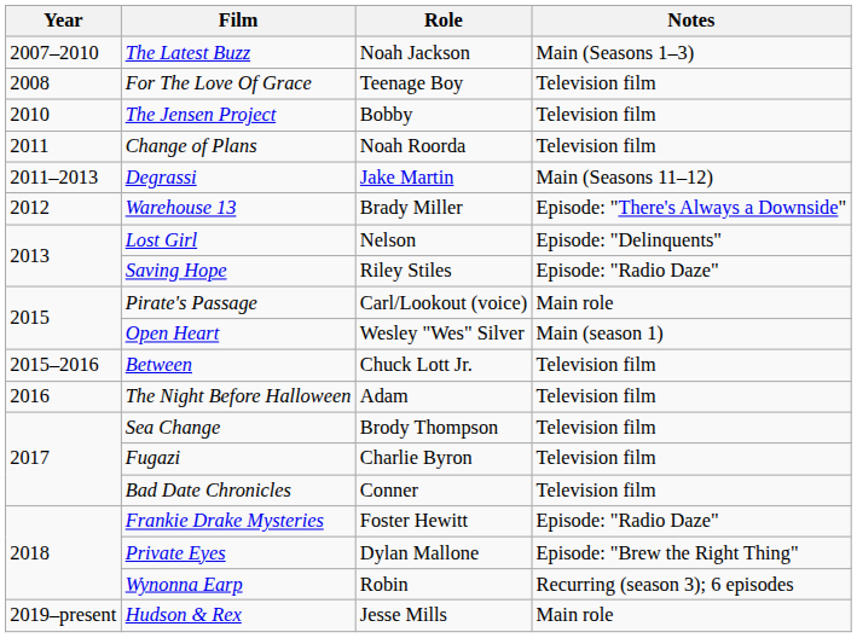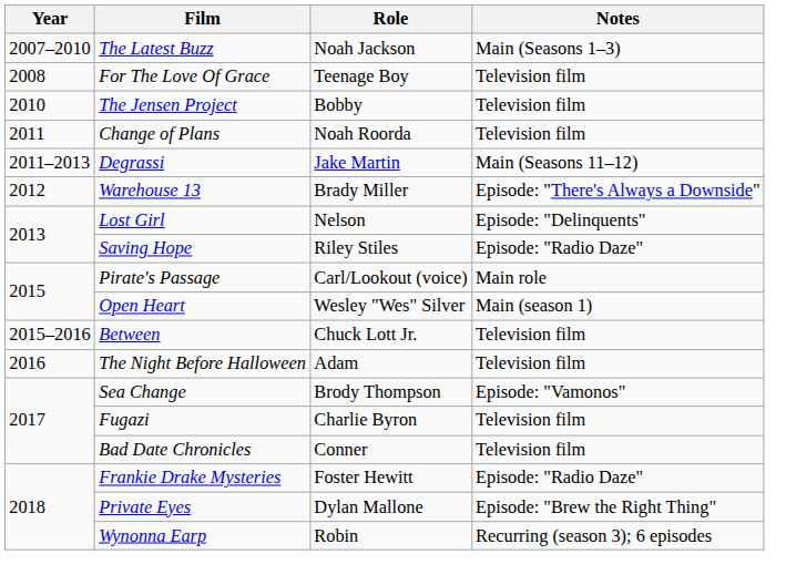 <table class="wikitable sortable">
 <tr style="text-align:center;">
 <th>Year</th>
 <th>Film</th>
 <th>Role</th>
 <th class="unsortable">Notes</th>
 </tr>
 <tr>
 <td>2007–2010</td>
 <td data-sort-value="Latest Buzz, The"><em><a href='#'>The Latest Buzz</a></em></td>
 <td>Noah Jackson</td>
 <td>Main (Seasons 1–3)</td>
 </tr>
 <tr>
 <td>2008</td>
 <td><em>For The Love Of Grace</em></td>
 <td>Teenage Boy</td>
 <td>Television film</td>
 </tr>
 <tr>
 <td>2010</td>
 <td data-sort-value="Jensen Project, The"><em><a href='#'>The Jensen Project</a></em></td>
 <td>Bobby</td>
 <td>Television film</td>
 </tr>
 <tr>
 <td>2011</td>
 <td><em>Change of Plans</em></td>
 <td>Noah Roorda</td>
 <td>Television film</td>
 </tr>
 <tr>
 <td>2011–2013</td>
 <td><em><a href='#'>Degrassi</a></em></td>
 <td><a href='#'>Jake Martin</a></td>
 <td>Main (Seasons 11–12)</td>
 </tr>
 <tr>
 <td>2012</td>
 <td><em><a href='#'>Warehouse 13</a></em></td>
 <td>Brady Miller</td>
 <td>Episode: "<a href='#'>There's Always a Downside</a>"</td>
 </tr>
 <tr>
 <td rowspan="2">2013</td>
 <td><em><a href='#'>Lost Girl</a></em></td>
 <td>Nelson</td>
 <td>Episode: "Delinquents"</td>
 </tr>
 <tr>
 <td><em><a href='#'>Saving Hope</a></em></td>
 <td>Riley Stiles</td>
 <td>Episode: "Radio Daze"</td>
 </tr>
 <tr>
 <td rowspan="2">2015</td>
 <td><em>Pirate's Passage</em></td>
 <td>Carl/Lookout (voice)</td>
 <td>Main role</td>
 </tr>
 <tr>
 <td><em><a href='#'>Open Heart</a></em></td>
 <td>Wesley "Wes" Silver</td>
 <td>Main (season 1)</td>
 </tr>
 <tr>
 <td>2015–2016</td>
 <td><em><a href='#'>Between</a></em></td>
 <td>Chuck Lott Jr.</td>
 <td>Television film</td>
 </tr>
 <tr>
 <td>2016</td>
 <td data-sort-value="Night Before Halloween, The"><em>The Night Before Halloween</em></td>
 <td>Adam</td>
 <td>Television film</td>
 </tr>
 <tr>
 <td rowspan="3">2017</td>
 <td><em>Sea Change</em></td>
 <td>Brody Thompson</td>
-<td>Television film</td>
+<td>Episode: "Vamonos"</td>
 </tr>
 <tr>
 <td><em>Fugazi</em></td>
 <td>Charlie Byron</td>
 <td>Television film</td>
 </tr>
 <tr>
 <td><em>Bad Date Chronicles</em></td>
 <td>Conner</td>
 <td>Television film</td>
 </tr>
 <tr>
 <td rowspan="3">2018</td>
 <td><em><a href='#'>Frankie Drake Mysteries</a></em></td>
 <td>Foster Hewitt</td>
 <td>Episode: "Radio Daze"</td>
 </tr>
 <tr>
 <td><em><a href='#'>Private Eyes</a></em></td>
 <td>Dylan Mallone</td>
 <td>Episode: "Brew the Right Thing"</td>
 </tr>
 <tr>
 <td><em><a href='#'>Wynonna Earp</a></em></td>
 <td>Robin</td>
 <td>Recurring (season 3); 6 episodes</td>
 </tr>
-<tr>
-<td>2019–present</td>
-<td><em><a href='#'>Hudson & Rex</a></em></td>
-<td>Jesse Mills</td>
-<td>Main role</td>
-</tr>
 </table>
